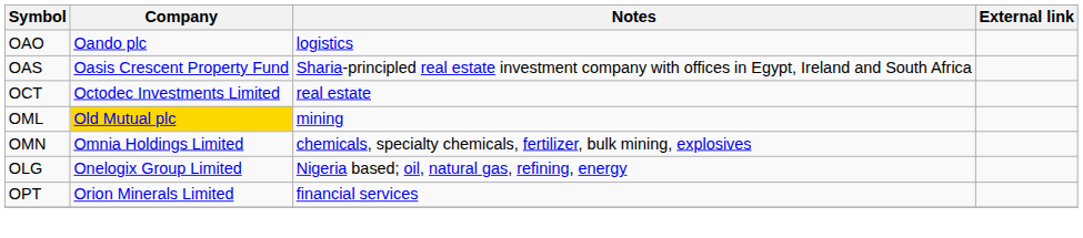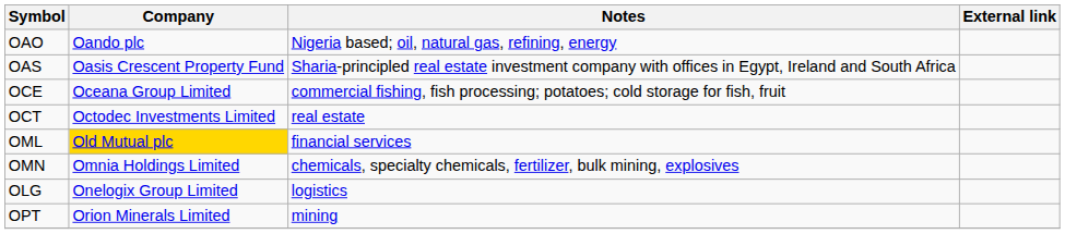 <table class="wikitable sortable">
 <tr>
 <th>Symbol</th>
 <th>Company</th>
 <th>Notes</th>
 <th>External link</th>
 </tr>
 <tr>
 <td>OAO</td>
 <td><a href='#'>Oando plc</a></td>
-<td><a href='#'>logistics</a></td>
+<td><a href='#'>Nigeria</a> based; <a href='#'>oil</a>, <a href='#'>natural gas</a>, <a href='#'>refining</a>, <a href='#'>energy</a></td>
 <td></td>
 </tr>
 <tr>
 <td>OAS</td>
 <td><a href='#'>Oasis Crescent Property Fund</a></td>
 <td><a href='#'>Sharia</a>-principled <a href='#'>real estate</a> investment company with offices in Egypt, Ireland and South Africa</td>
+<td></td>
+</tr>
+<tr>
+<td>OCE</td>
+<td><a href='#'>Oceana Group Limited</a></td>
+<td><a href='#'>commercial fishing</a>, fish processing; potatoes; cold storage for fish, fruit</td>
 <td></td>
 </tr>
 <tr>
 <td>OCT</td>
 <td><a href='#'>Octodec Investments Limited</a></td>
 <td><a href='#'>real estate</a></td>
 <td></td>
 </tr>
 <tr>
 <td>OML</td>
 <td style="background: gold;"><a href='#'>Old Mutual plc</a></td>
-<td><a href='#'>mining</a></td>
+<td><a href='#'>financial services</a></td>
 <td></td>
 </tr>
 <tr>
 <td>OMN</td>
 <td><a href='#'>Omnia Holdings Limited</a></td>
 <td><a href='#'>chemicals</a>, specialty chemicals, <a href='#'>fertilizer</a>, bulk mining, <a href='#'>explosives</a></td>
 <td></td>
 </tr>
 <tr>
 <td>OLG</td>
 <td><a href='#'>Onelogix Group Limited</a></td>
-<td><a href='#'>Nigeria</a> based; <a href='#'>oil</a>, <a href='#'>natural gas</a>, <a href='#'>refining</a>, <a href='#'>energy</a></td>
+<td><a href='#'>logistics</a></td>
 <td></td>
 </tr>
 <tr>
 <td>OPT</td>
 <td><a href='#'>Orion Minerals Limited</a></td>
-<td><a href='#'>financial services</a></td>
+<td><a href='#'>mining</a></td>
 <td></td>
 </tr>
 <tr>
 </tr>
 </table>
